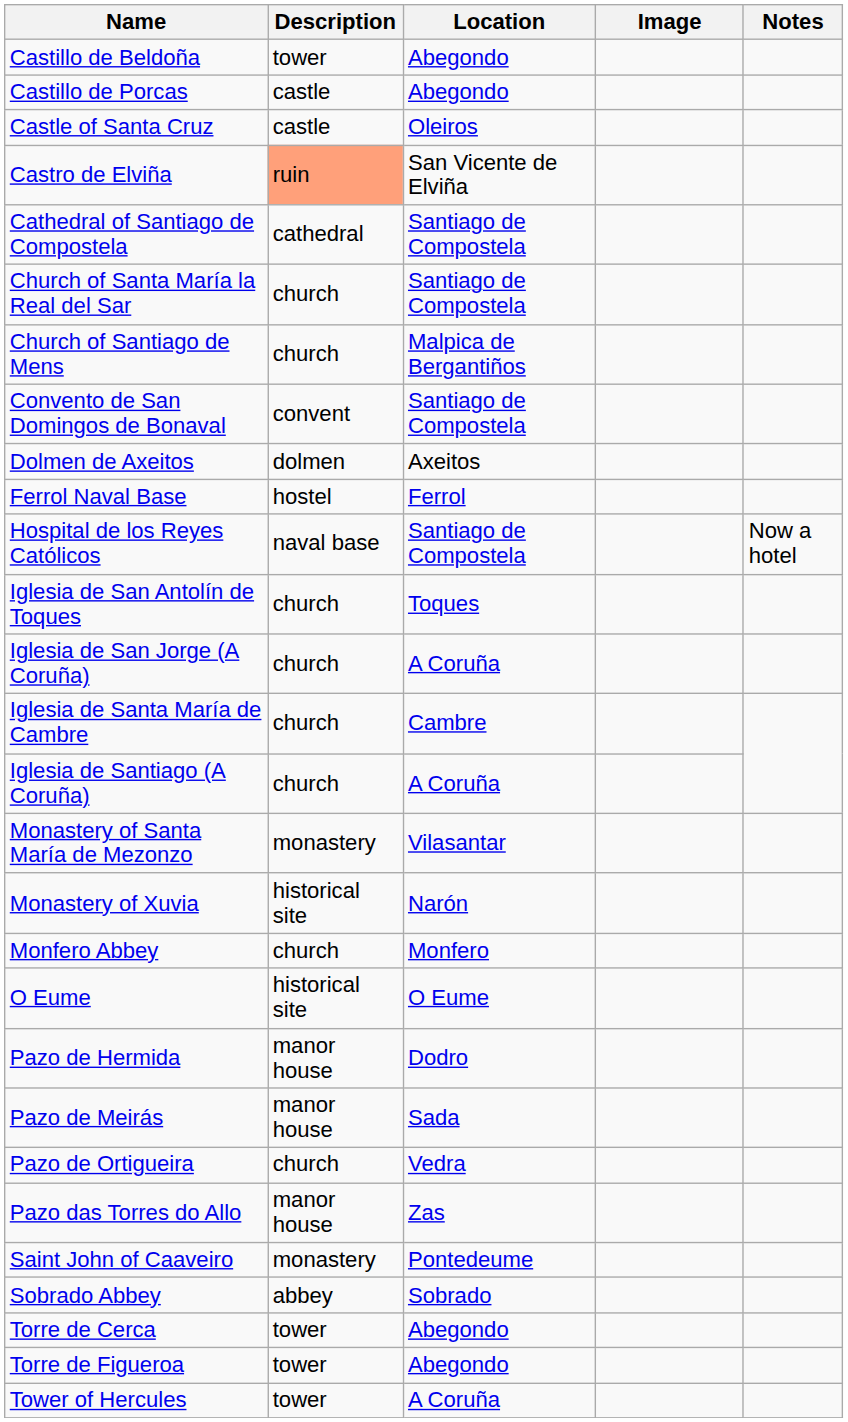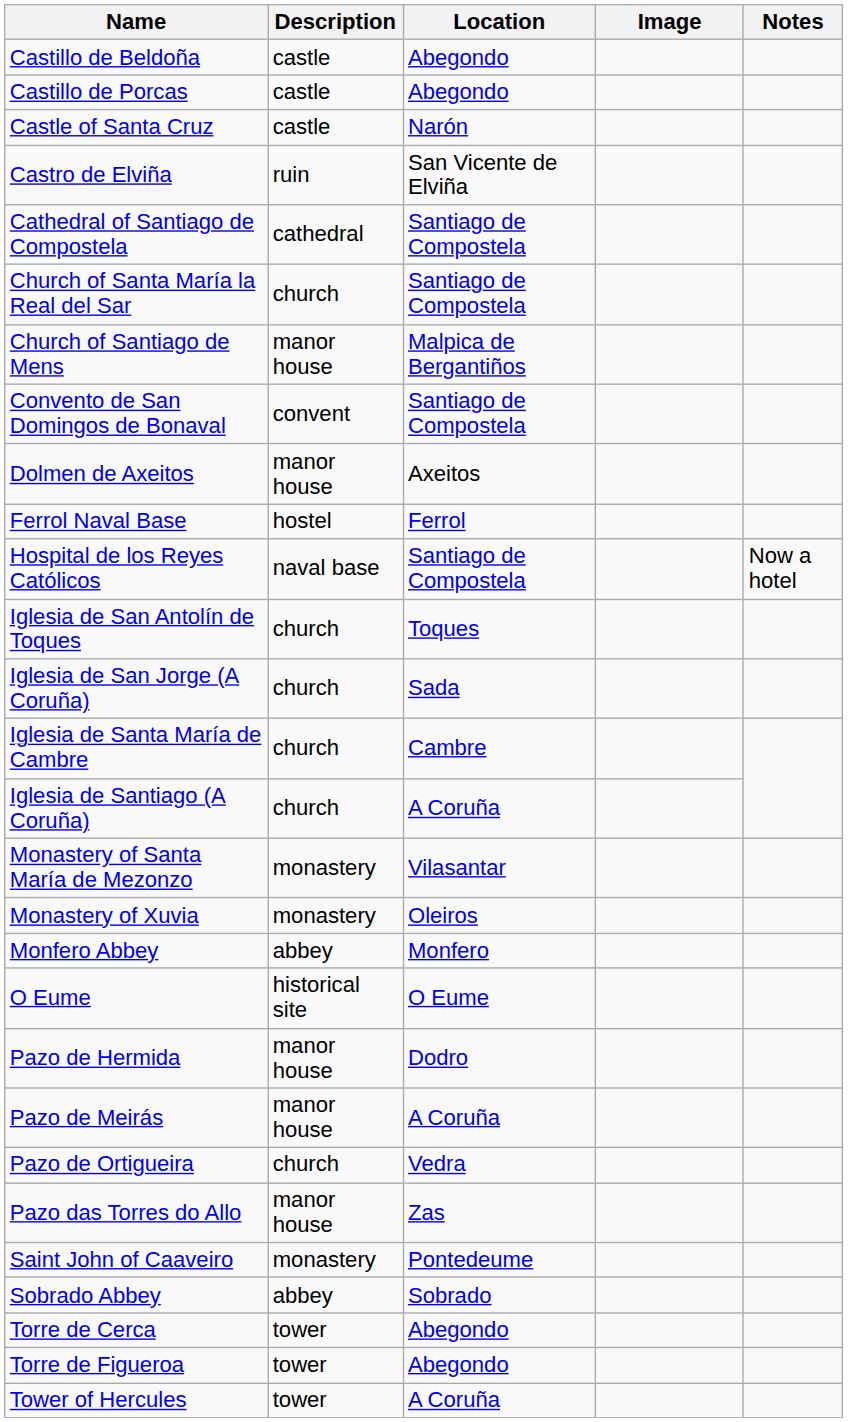 <table class="wikitable sortable">
 <tr>
 <th>Name</th>
 <th>Description</th>
 <th>Location</th>
 <th class="unsortable" style="width:100px;">Image</th>
 <th class="unsortable">Notes</th>
 </tr>
 <tr>
 <td><a href='#'>Castillo de Beldoña</a></td>
-<td>tower</td>
+<td>castle</td>
 <td><a href='#'>Abegondo</a></td>
 <td></td>
 <td></td>
 </tr>
 <tr>
 <td><a href='#'>Castillo de Porcas</a></td>
 <td>castle</td>
 <td><a href='#'>Abegondo</a></td>
 <td></td>
 <td></td>
 </tr>
 <tr>
 <td><a href='#'>Castle of Santa Cruz</a></td>
 <td>castle</td>
-<td><a href='#'>Oleiros</a></td>
+<td><a href='#'>Narón</a></td>
 <td></td>
 </tr>
 <tr>
 <td><a href='#'>Castro de Elviña</a></td>
-<td style="background: lightsalmon;">ruin</td>
+<td>ruin</td>
 <td>San Vicente de Elviña</td>
 <td></td>
 <td></td>
 </tr>
 <tr>
 <td><a href='#'>Cathedral of Santiago de Compostela</a></td>
 <td>cathedral</td>
 <td><a href='#'>Santiago de Compostela</a></td>
 <td></td>
 <td></td>
 </tr>
 <tr>
 <td><a href='#'>Church of Santa María la Real del Sar</a></td>
 <td>church</td>
 <td><a href='#'>Santiago de Compostela</a></td>
 <td></td>
 <td></td>
 </tr>
 <tr>
 <td><a href='#'>Church of Santiago de Mens</a></td>
-<td>church</td>
+<td>manor house</td>
 <td><a href='#'>Malpica de Bergantiños</a></td>
 <td></td>
 <td></td>
 </tr>
 <tr>
 <td><a href='#'>Convento de San Domingos de Bonaval</a></td>
 <td>convent</td>
 <td><a href='#'>Santiago de Compostela</a></td>
 <td></td>
 <td></td>
 </tr>
 <tr>
 <td><a href='#'>Dolmen de Axeitos</a></td>
-<td>dolmen</td>
+<td>manor house</td>
 <td>Axeitos</td>
 <td></td>
 <td></td>
 </tr>
 <tr>
 <td><a href='#'>Ferrol Naval Base</a></td>
 <td>hostel</td>
 <td><a href='#'>Ferrol</a></td>
 <td></td>
 <td></td>
 </tr>
 <tr>
 <td><a href='#'>Hospital de los Reyes Católicos</a></td>
 <td>naval base</td>
 <td><a href='#'>Santiago de Compostela</a></td>
 <td></td>
 <td>Now a hotel</td>
 </tr>
 <tr>
 <td><a href='#'>Iglesia de San Antolín de Toques</a></td>
 <td>church</td>
 <td><a href='#'>Toques</a></td>
 <td></td>
 <td></td>
 </tr>
 <tr>
 <td><a href='#'>Iglesia de San Jorge (A Coruña)</a></td>
 <td>church</td>
-<td><a href='#'>A Coruña</a></td>
+<td><a href='#'>Sada</a></td>
 <td></td>
 <td></td>
 </tr>
 <tr>
 <td><a href='#'>Iglesia de Santa María de Cambre</a></td>
 <td>church</td>
 <td><a href='#'>Cambre</a></td>
 <td></td>
 </tr>
 <tr>
 <td><a href='#'>Iglesia de Santiago (A Coruña)</a></td>
 <td>church</td>
 <td><a href='#'>A Coruña</a></td>
 <td></td>
 </tr>
 <tr>
 <td><a href='#'>Monastery of Santa María de Mezonzo</a></td>
 <td>monastery</td>
 <td><a href='#'>Vilasantar</a></td>
 <td></td>
 <td></td>
 </tr>
 <tr>
 <td><a href='#'>Monastery of Xuvia</a></td>
-<td>historical site</td>
-<td><a href='#'>Narón</a></td>
+<td>monastery</td>
+<td><a href='#'>Oleiros</a></td>
 <td></td>
 <td></td>
 </tr>
 <tr>
 <td><a href='#'>Monfero Abbey</a></td>
-<td>church</td>
+<td>abbey</td>
 <td><a href='#'>Monfero</a></td>
 <td></td>
 <td></td>
 </tr>
 <tr>
 <td><a href='#'>O Eume</a></td>
 <td>historical site</td>
 <td><a href='#'>O Eume</a></td>
 <td></td>
 <td></td>
 </tr>
 <tr>
 <td><a href='#'>Pazo de Hermida</a></td>
 <td>manor house</td>
 <td><a href='#'>Dodro</a></td>
 <td></td>
 <td></td>
 </tr>
 <tr>
 <td><a href='#'>Pazo de Meirás</a></td>
 <td>manor house</td>
-<td><a href='#'>Sada</a></td>
+<td><a href='#'>A Coruña</a></td>
 <td></td>
 <td></td>
 </tr>
 <tr>
 <td><a href='#'>Pazo de Ortigueira</a></td>
 <td>church</td>
 <td><a href='#'>Vedra</a></td>
 <td></td>
 <td></td>
 </tr>
 <tr>
 <td><a href='#'>Pazo das Torres do Allo</a></td>
 <td>manor house</td>
 <td><a href='#'>Zas</a></td>
 <td></td>
 <td></td>
 </tr>
 <tr>
 <td><a href='#'>Saint John of Caaveiro</a></td>
 <td>monastery</td>
 <td><a href='#'>Pontedeume</a></td>
 <td></td>
 </tr>
 <tr>
 <td><a href='#'>Sobrado Abbey</a></td>
 <td>abbey</td>
 <td><a href='#'>Sobrado</a></td>
 <td></td>
 <td></td>
 </tr>
 <tr>
 <td><a href='#'>Torre de Cerca</a></td>
 <td>tower</td>
 <td><a href='#'>Abegondo</a></td>
 <td></td>
 <td></td>
 </tr>
 <tr>
 <td><a href='#'>Torre de Figueroa</a></td>
 <td>tower</td>
 <td><a href='#'>Abegondo</a></td>
 <td></td>
 <td></td>
 </tr>
 <tr>
 <td><a href='#'>Tower of Hercules</a></td>
 <td>tower</td>
 <td><a href='#'>A Coruña</a></td>
 <td></td>
 <td></td>
 </tr>
 </table>
